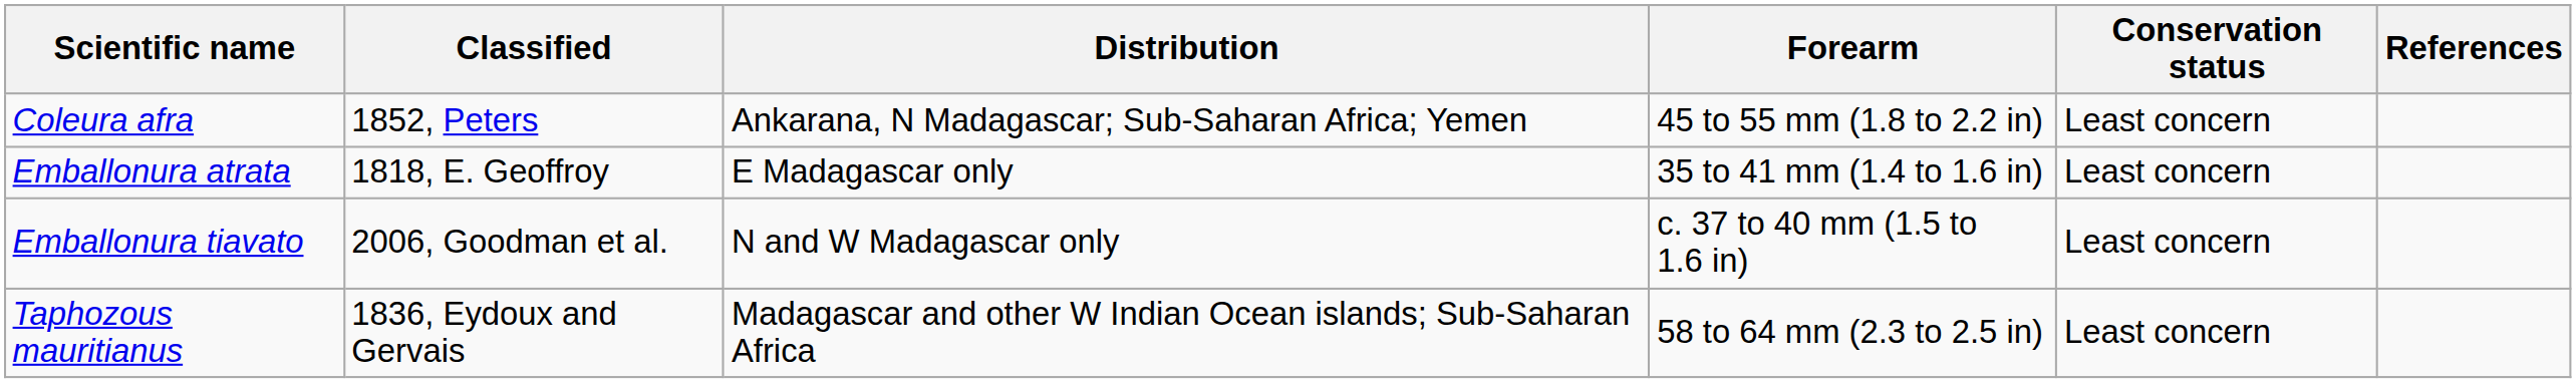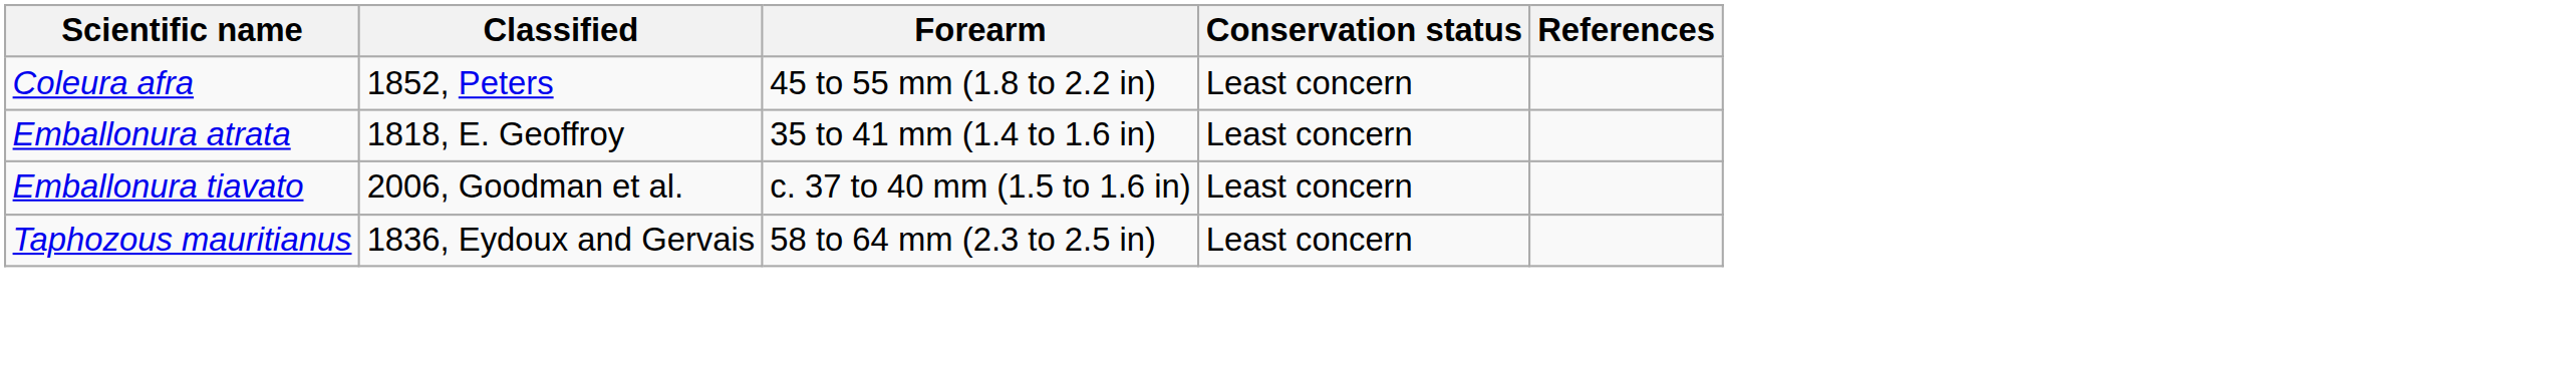 <table class="wikitable sortable">
 <tr>
 <th>Scientific name</th>
 <th>Classified</th>
-<th>Distribution</th>
 <th>Forearm</th>
 <th>Conservation status</th>
 <th class="unsortable">References</th>
 </tr>
 <tr>
 <td><em><a href='#'>Coleura afra</a></em></td>
 <td>1852, <a href='#'>Peters</a></td>
-<td>Ankarana, N Madagascar; Sub-Saharan Africa; Yemen</td>
 <td>45 to 55 mm (1.8 to 2.2 in)</td>
 <td>Least concern</td>
 <td></td>
 </tr>
 <tr>
 <td><em><a href='#'>Emballonura atrata</a></em></td>
 <td>1818, E. Geoffroy</td>
-<td>E Madagascar only</td>
 <td>35 to 41 mm (1.4 to 1.6 in)</td>
 <td>Least concern</td>
 <td></td>
 </tr>
 <tr>
 <td><em><a href='#'>Emballonura tiavato</a></em></td>
 <td>2006, Goodman et al.</td>
-<td>N and W Madagascar only</td>
 <td>c. 37 to 40 mm (1.5 to 1.6 in)</td>
 <td>Least concern</td>
 <td></td>
 </tr>
 <tr>
 <td><em><a href='#'>Taphozous mauritianus</a></em></td>
 <td>1836, Eydoux and Gervais</td>
-<td>Madagascar and other W Indian Ocean islands; Sub-Saharan Africa</td>
 <td>58 to 64 mm (2.3 to 2.5 in)</td>
 <td>Least concern</td>
 <td></td>
 </tr>
 </table>
